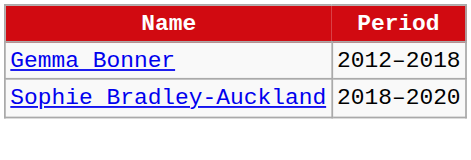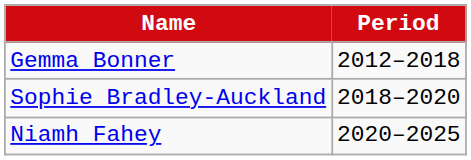 <table class="wikitable">
 <tr>
 <th style="background-color:#D10A11;color:white;border:3px" scope="col">Name</th>
 <th style="background-color:#D10A11;color:white;border:3px" scope="col">Period</th>
 </tr>
 <tr>
 <td> <a href='#'>Gemma Bonner</a></td>
 <td>2012–2018</td>
 </tr>
 <tr>
 <td> <a href='#'>Sophie Bradley-Auckland</a></td>
 <td>2018–2020</td>
 </tr>
+<tr>
+<td> <a href='#'>Niamh Fahey</a></td>
+<td>2020–2025</td>
+</tr>
 </table>
